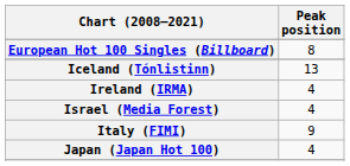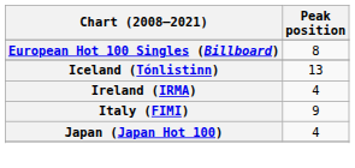 <table class="wikitable sortable plainrowheaders" style="text-align:center">
 <tr>
 <th scope="col">Chart (2008–2021)</th>
 <th scope="col">Peak<br>position</th>
 </tr>
 <tr>
 </tr>
 <tr>
 </tr>
 <tr>
 </tr>
 <tr>
 </tr>
 <tr>
 </tr>
 <tr>
 </tr>
 <tr>
 <th scope="row"><a href='#'>European Hot 100 Singles</a> (<em><a href='#'>Billboard</a></em>)</th>
 <td>8</td>
 </tr>
 <tr>
 </tr>
 <tr>
 </tr>
 <tr>
 </tr>
 <tr>
 </tr>
 <tr>
 <th scope="row">Iceland (<a href='#'>Tónlistinn</a>)</th>
 <td>13</td>
 </tr>
 <tr>
 <th scope="row">Ireland (<a href='#'>IRMA</a>)</th>
 <td>4</td>
 </tr>
 <tr>
-<th scope="row">Israel (<a href='#'>Media Forest</a>)</th>
-<td>4</td>
-</tr>
-<tr>
 <th scope="row">Italy (<a href='#'>FIMI</a>)</th>
 <td>9</td>
 </tr>
 <tr>
 <th scope="row">Japan (<a href='#'>Japan Hot 100</a>)</th>
 <td>4</td>
 </tr>
 <tr>
 </tr>
 <tr>
 </tr>
 <tr>
 </tr>
 <tr>
 </tr>
 <tr>
 </tr>
 <tr>
 </tr>
 <tr>
 </tr>
 <tr>
 </tr>
 <tr>
 </tr>
 <tr>
 </tr>
 <tr>
 </tr>
 <tr>
 </tr>
 </table>
